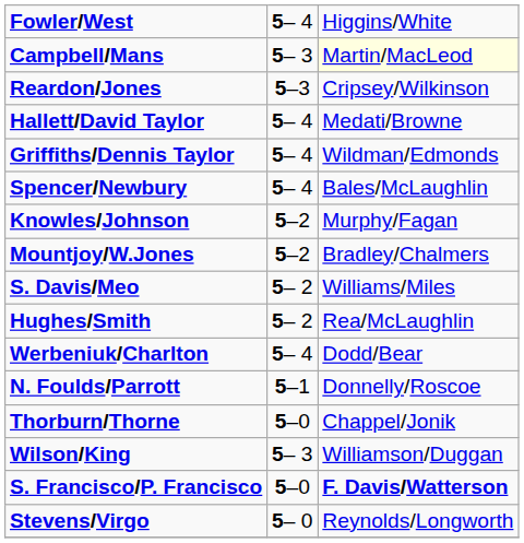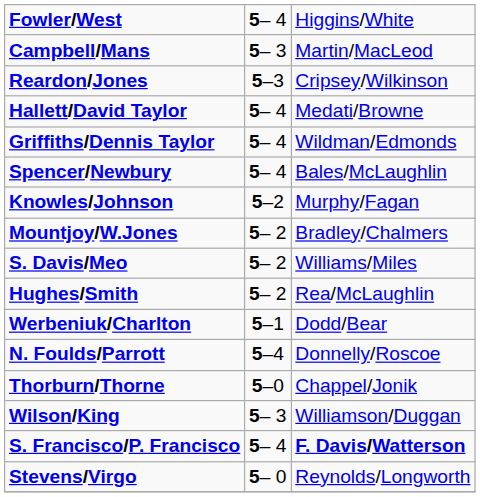 <table class="wikitable ">
 <tr>
 <td>  <strong><a href='#'>Fowler</a>/<a href='#'>West</a></strong></td>
 <td style="text-align:center;"><strong>5</strong>– 4</td>
 <td>  <a href='#'>Higgins</a>/<a href='#'>White</a></td>
 </tr>
 <tr>
 <td>  <strong><a href='#'>Campbell</a>/<a href='#'>Mans</a></strong></td>
 <td style="text-align:center;"><strong>5</strong>– 3</td>
-<td style="background: lightyellow;">  <a href='#'>Martin</a>/<a href='#'>MacLeod</a></td>
+<td>  <a href='#'>Martin</a>/<a href='#'>MacLeod</a></td>
 </tr>
 <tr>
 <td>  <strong><a href='#'>Reardon</a>/<a href='#'>Jones</a></strong></td>
 <td style="text-align:center;"><strong>5</strong>–3</td>
 <td>  <a href='#'>Cripsey</a>/<a href='#'>Wilkinson</a></td>
 </tr>
 <tr>
 <td>  <strong><a href='#'>Hallett</a>/<a href='#'>David Taylor</a></strong></td>
 <td style="text-align:center;"><strong>5</strong>– 4</td>
 <td>  <a href='#'>Medati</a>/<a href='#'>Browne</a></td>
 </tr>
 <tr>
 <td>  <strong><a href='#'>Griffiths</a>/<a href='#'>Dennis Taylor</a></strong></td>
 <td style="text-align:center;"><strong>5</strong>– 4</td>
 <td>  <a href='#'>Wildman</a>/<a href='#'>Edmonds</a></td>
 </tr>
 <tr>
 <td>  <strong><a href='#'>Spencer</a>/<a href='#'>Newbury</a></strong></td>
 <td style="text-align:center;"><strong>5</strong>– 4</td>
 <td>  <a href='#'>Bales</a>/<a href='#'>McLaughlin</a></td>
 </tr>
 <tr>
 <td>  <strong><a href='#'>Knowles</a>/<a href='#'>Johnson</a></strong></td>
 <td style="text-align:center;"><strong>5</strong>–2</td>
 <td>  <a href='#'>Murphy</a>/<a href='#'>Fagan</a></td>
 </tr>
 <tr>
 <td>  <strong><a href='#'>Mountjoy</a>/<a href='#'>W.Jones</a></strong></td>
-<td style="text-align:center;"><strong>5</strong>–2</td>
+<td style="text-align:center;"><strong>5</strong>– 2</td>
 <td>  <a href='#'>Bradley</a>/<a href='#'>Chalmers</a></td>
 </tr>
 <tr>
 <td>  <strong><a href='#'>S. Davis</a>/<a href='#'>Meo</a></strong></td>
 <td style="text-align:center;"><strong>5</strong>– 2</td>
 <td>  <a href='#'>Williams</a>/<a href='#'>Miles</a></td>
 </tr>
 <tr>
 <td>  <strong><a href='#'>Hughes</a>/<a href='#'>Smith</a></strong></td>
 <td style="text-align:center;"><strong>5</strong>– 2</td>
 <td>  <a href='#'>Rea</a>/<a href='#'>McLaughlin</a></td>
 </tr>
 <tr>
 <td>  <strong><a href='#'>Werbeniuk</a>/<a href='#'>Charlton</a></strong></td>
-<td style="text-align:center;"><strong>5</strong>– 4</td>
+<td style="text-align:center;"><strong>5</strong>–1</td>
 <td>  <a href='#'>Dodd</a>/<a href='#'>Bear</a></td>
 </tr>
 <tr>
 <td>  <strong><a href='#'>N. Foulds</a>/<a href='#'>Parrott</a></strong></td>
-<td style="text-align:center;"><strong>5</strong>–1</td>
+<td style="text-align:center;"><strong>5</strong>–4</td>
 <td>  <a href='#'>Donnelly</a>/<a href='#'>Roscoe</a></td>
 </tr>
 <tr>
 <td>  <strong><a href='#'>Thorburn</a>/<a href='#'>Thorne</a></strong></td>
 <td style="text-align:center;"><strong>5</strong>–0</td>
 <td>  <a href='#'>Chappel</a>/<a href='#'>Jonik</a></td>
 </tr>
 <tr>
 <td>  <strong><a href='#'>Wilson</a>/<a href='#'>King</a></strong></td>
 <td style="text-align:center;"><strong>5</strong>– 3</td>
 <td>  <a href='#'>Williamson</a>/<a href='#'>Duggan</a></td>
 </tr>
 <tr>
 <td>  <strong><a href='#'>S. Francisco</a>/<a href='#'>P. Francisco</a></strong></td>
-<td style="text-align:center;"><strong>5</strong>–0</td>
+<td style="text-align:center;"><strong>5</strong>– 4</td>
 <td><strong>  <a href='#'>F. Davis</a>/<a href='#'>Watterson</a></strong></td>
 </tr>
 <tr>
 <td>  <strong><a href='#'>Stevens</a>/<a href='#'>Virgo</a></strong></td>
 <td style="text-align:center;"><strong>5</strong>– 0</td>
 <td>  <a href='#'>Reynolds</a>/<a href='#'>Longworth</a></td>
 </tr>
 <tr>
 </tr>
 </table>
